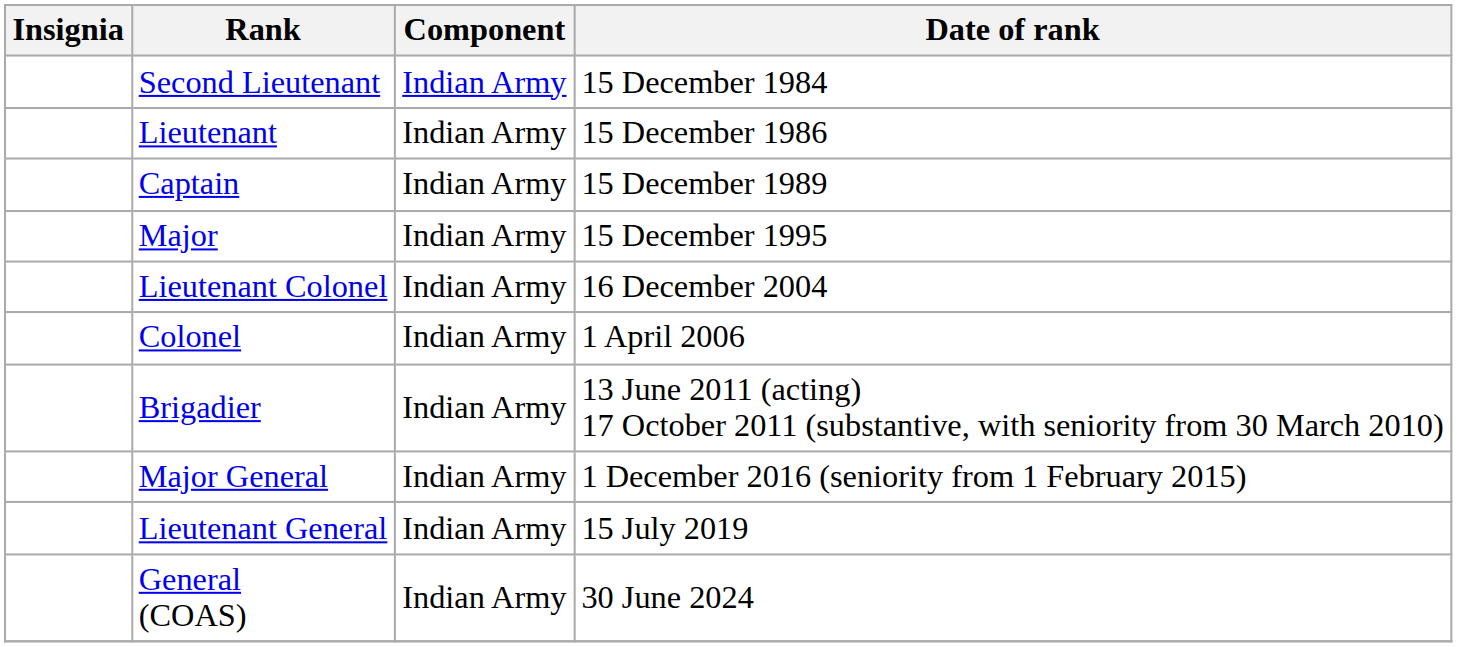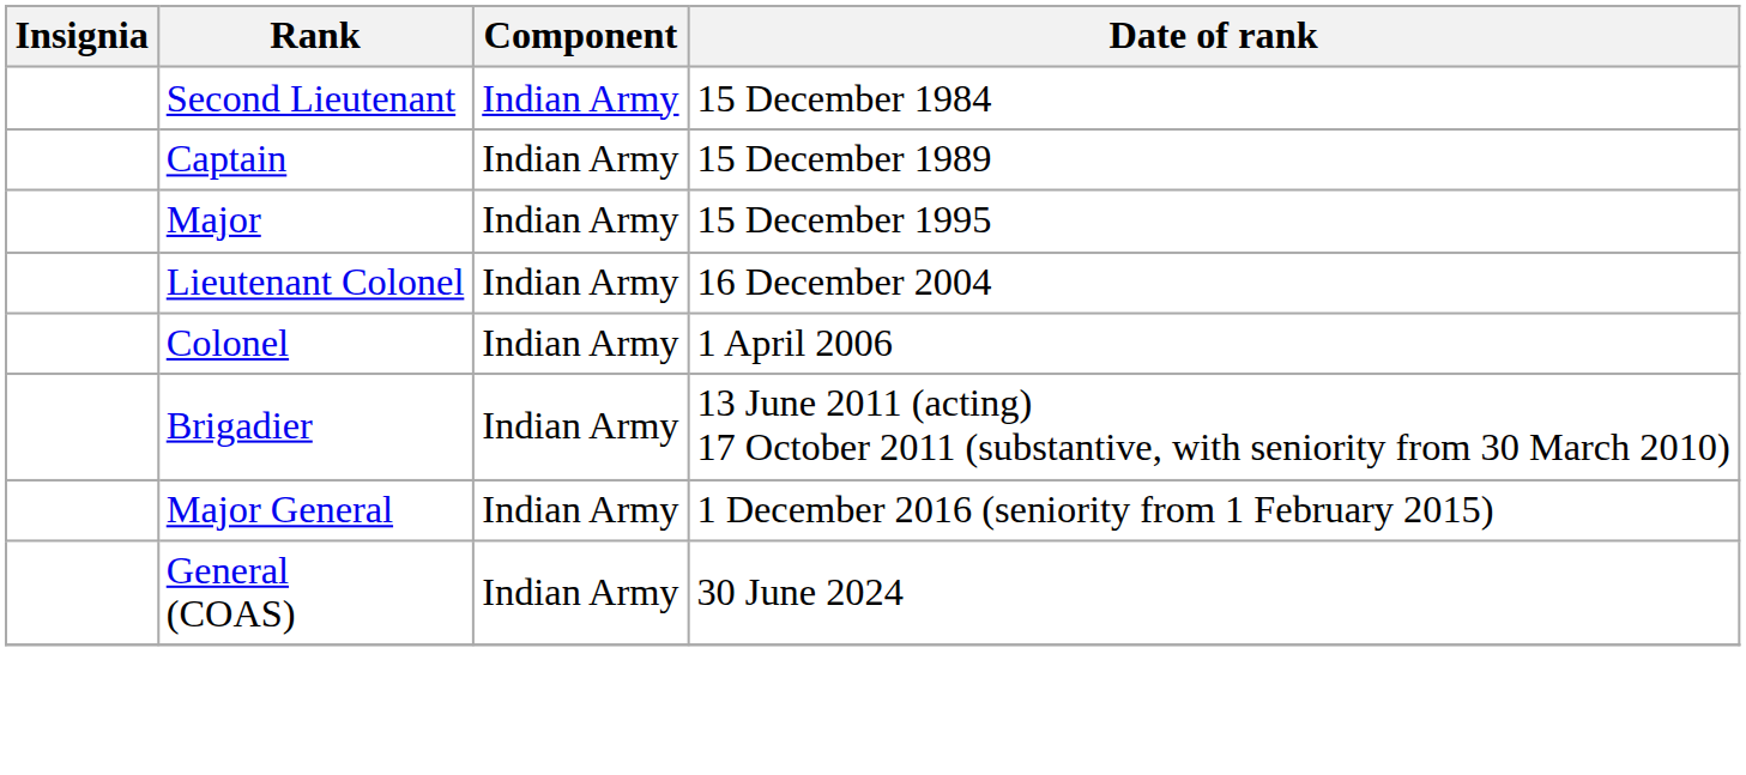 <table class="wikitable" style="background:white">
 <tr>
 <th>Insignia</th>
 <th>Rank</th>
 <th>Component</th>
 <th>Date of rank</th>
 </tr>
 <tr>
 <td align="center"></td>
 <td><a href='#'>Second Lieutenant</a></td>
 <td><a href='#'>Indian Army</a></td>
 <td>15 December 1984</td>
-</tr>
-<tr>
-<td align="center"></td>
-<td><a href='#'>Lieutenant</a></td>
-<td>Indian Army</td>
-<td>15 December 1986</td>
 </tr>
 <tr>
 <td align="center"></td>
 <td><a href='#'>Captain</a></td>
 <td>Indian Army</td>
 <td>15 December 1989</td>
 </tr>
 <tr>
 <td align="center"></td>
 <td><a href='#'>Major</a></td>
 <td>Indian Army</td>
 <td>15 December 1995</td>
 </tr>
 <tr>
 <td align="center"></td>
 <td><a href='#'>Lieutenant Colonel</a></td>
 <td>Indian Army</td>
 <td>16 December 2004</td>
 </tr>
 <tr>
 <td align="center"></td>
 <td><a href='#'>Colonel</a></td>
 <td>Indian Army</td>
 <td>1 April 2006</td>
 </tr>
 <tr>
 <td align="center"></td>
 <td><a href='#'>Brigadier</a></td>
 <td>Indian Army</td>
 <td>13 June 2011 (acting)<br>17 October 2011 (substantive, with seniority from 30 March 2010)</td>
 </tr>
 <tr>
 <td align="center"></td>
 <td><a href='#'>Major General</a></td>
 <td>Indian Army</td>
 <td>1 December 2016 (seniority from 1 February 2015)</td>
 </tr>
 <tr>
 <td align="center"></td>
-<td><a href='#'>Lieutenant General</a></td>
-<td>Indian Army</td>
-<td>15 July 2019</td>
-</tr>
-<tr>
-<td align="center"></td>
 <td><a href='#'>General</a><br>(COAS)</td>
 <td>Indian Army</td>
 <td>30 June 2024</td>
 </tr>
 <tr>
 </tr>
 </table>
